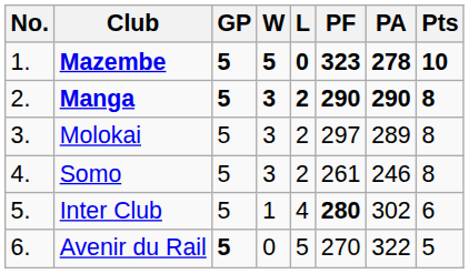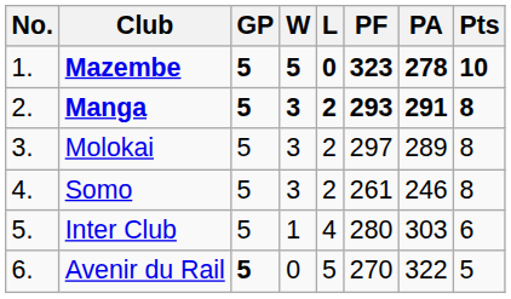 <table class="wikitable">
 <tr>
 <th>No.</th>
 <th>Club</th>
 <th>GP</th>
 <th>W</th>
 <th>L</th>
 <th>PF</th>
 <th>PA</th>
 <th>Pts</th>
 </tr>
 <tr>
 <td>1.</td>
 <td><strong> <a href='#'>Mazembe</a></strong></td>
 <td><strong>5</strong></td>
 <td><strong>5</strong></td>
 <td><strong>0</strong></td>
 <td><strong>323</strong></td>
 <td><strong>278</strong></td>
 <td><strong>10</strong></td>
 </tr>
 <tr>
 <td>2.</td>
 <td><strong> <a href='#'>Manga</a></strong></td>
 <td><strong>5</strong></td>
 <td><strong>3</strong></td>
 <td><strong>2</strong></td>
-<td><strong>290</strong></td>
-<td><strong>290</strong></td>
+<td><strong>293</strong></td>
+<td><strong>291</strong></td>
 <td><strong>8</strong></td>
 </tr>
 <tr>
 <td>3.</td>
 <td> <a href='#'>Molokai</a></td>
 <td>5</td>
 <td>3</td>
 <td>2</td>
 <td>297</td>
 <td>289</td>
 <td>8</td>
 </tr>
 <tr>
 <td>4.</td>
 <td> <a href='#'>Somo</a></td>
 <td>5</td>
 <td>3</td>
 <td>2</td>
 <td>261</td>
 <td>246</td>
 <td>8</td>
 </tr>
 <tr>
 <td>5.</td>
 <td> <a href='#'>Inter Club</a></td>
 <td>5</td>
 <td>1</td>
 <td>4</td>
-<td><strong>280</strong></td>
-<td>302</td>
+<td>280</td>
+<td>303</td>
 <td>6</td>
 </tr>
 <tr>
 <td>6.</td>
 <td> <a href='#'>Avenir du Rail</a></td>
 <td><strong>5</strong></td>
 <td>0</td>
 <td>5</td>
 <td>270</td>
 <td>322</td>
 <td>5</td>
 </tr>
 </table>
